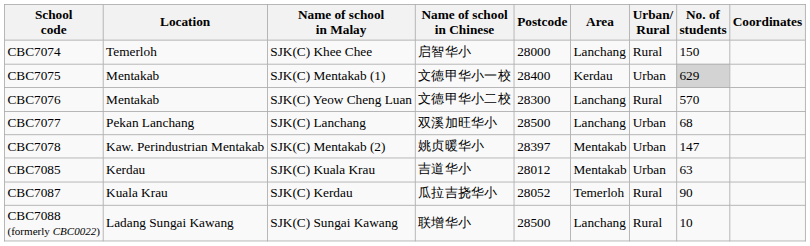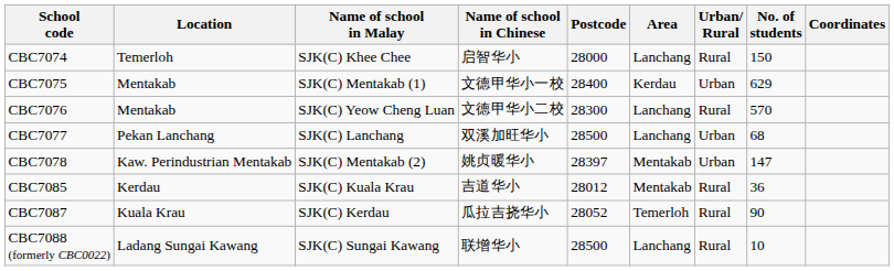 <table class="wikitable sortable">
 <tr>
 <th>School<br>code</th>
 <th>Location</th>
 <th>Name of school<br>in Malay</th>
 <th>Name of school<br>in Chinese</th>
 <th>Postcode</th>
 <th>Area</th>
 <th>Urban/<br>Rural</th>
 <th>No. of<br>students</th>
 <th>Coordinates</th>
 </tr>
 <tr>
 <td>CBC7074</td>
 <td>Temerloh</td>
 <td>SJK(C) Khee Chee</td>
 <td>启智华小</td>
 <td>28000</td>
 <td>Lanchang</td>
 <td>Rural</td>
 <td>150</td>
 <td></td>
 </tr>
 <tr>
 <td>CBC7075</td>
 <td>Mentakab</td>
 <td>SJK(C) Mentakab (1)</td>
 <td>文德甲华小一校</td>
 <td>28400</td>
 <td>Kerdau</td>
 <td>Urban</td>
-<td style="background: lightgrey;">629</td>
+<td>629</td>
 <td></td>
 </tr>
 <tr>
 <td>CBC7076</td>
 <td>Mentakab</td>
 <td>SJK(C) Yeow Cheng Luan</td>
 <td>文德甲华小二校</td>
 <td>28300</td>
 <td>Lanchang</td>
 <td>Rural</td>
 <td>570</td>
 <td></td>
 </tr>
 <tr>
 <td>CBC7077</td>
 <td>Pekan Lanchang</td>
 <td>SJK(C) Lanchang</td>
 <td>双溪加旺华小</td>
 <td>28500</td>
 <td>Lanchang</td>
 <td>Urban</td>
 <td>68</td>
 <td></td>
 </tr>
 <tr>
 <td>CBC7078</td>
 <td>Kaw. Perindustrian Mentakab</td>
 <td>SJK(C) Mentakab (2)</td>
 <td>姚贞暖华小</td>
 <td>28397</td>
 <td>Mentakab</td>
 <td>Urban</td>
 <td>147</td>
 <td></td>
 </tr>
 <tr>
 <td>CBC7085</td>
 <td>Kerdau</td>
 <td>SJK(C) Kuala Krau</td>
 <td>吉道华小</td>
 <td>28012</td>
 <td>Mentakab</td>
-<td>Urban</td>
-<td>63</td>
+<td>Rural</td>
+<td>36</td>
 <td></td>
 </tr>
 <tr>
 <td>CBC7087</td>
 <td>Kuala Krau</td>
 <td>SJK(C) Kerdau</td>
 <td>瓜拉吉挠华小</td>
 <td>28052</td>
 <td>Temerloh</td>
 <td>Rural</td>
 <td>90</td>
 <td></td>
 </tr>
 <tr>
 <td>CBC7088<br><small>(formerly <em>CBC0022</em>)</small></td>
 <td>Ladang Sungai Kawang</td>
 <td>SJK(C) Sungai Kawang</td>
 <td>联增华小</td>
 <td>28500</td>
 <td>Lanchang</td>
 <td>Rural</td>
 <td>10</td>
 <td></td>
 </tr>
 </table>
